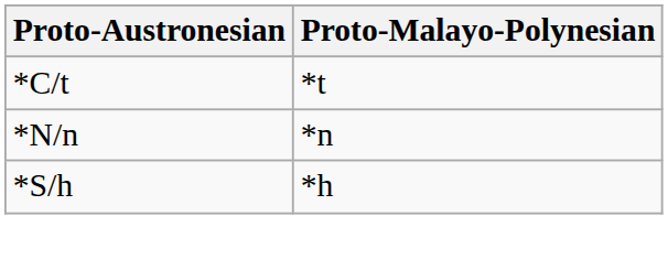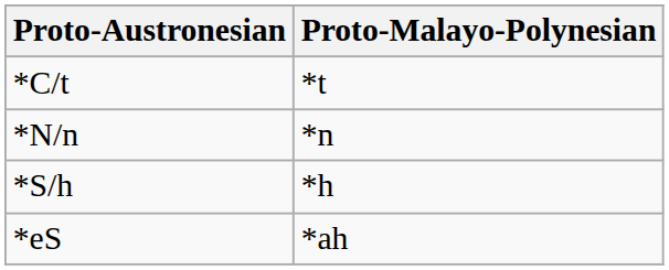 <table class="wikitable">
 <tr>
 <th c=02>Proto-Austronesian</th>
 <th c=03>Proto-Malayo-Polynesian</th>
 </tr>
 <tr>
 <td c=02>*C/t</td>
 <td c=03>*t</td>
 </tr>
 <tr>
 <td c=02>*N/n</td>
 <td c=03>*n</td>
 </tr>
 <tr>
 <td c=02>*S/h</td>
 <td c=03>*h</td>
 </tr>
+<tr>
+<td c=02>*eS</td>
+<td c=03>*ah</td>
+</tr>
 </table>
